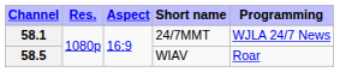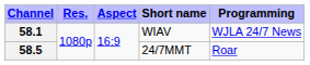 <table class="wikitable">
 <tr>
 <th style="background-color: #bdbdff" scope = "col"><a href='#'>Channel</a></th>
 <th style="background-color: #bdbdff" scope = "col"><a href='#'>Res.</a></th>
 <th style="background-color: #bdbdff" scope = "col"><a href='#'>Aspect</a></th>
 <th style="background-color: #bdbdff" scope = "col">Short name</th>
 <th style="background-color: #bdbdff" scope = "col">Programming</th>
 </tr>
 <tr>
 <th scope = "row">58.1</th>
 <td rowspan=2><a href='#'>1080p</a></td>
 <td rowspan=2><a href='#'>16:9</a></td>
-<td>24/7MMT</td>
+<td>WIAV</td>
 <td><a href='#'>WJLA 24/7 News</a></td>
 </tr>
 <tr>
 <th scope = "row">58.5</th>
-<td>WIAV</td>
+<td>24/7MMT</td>
 <td><a href='#'>Roar</a></td>
 </tr>
 </table>
